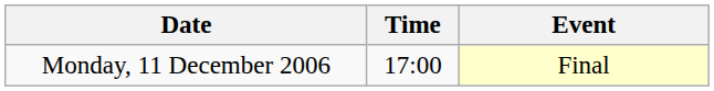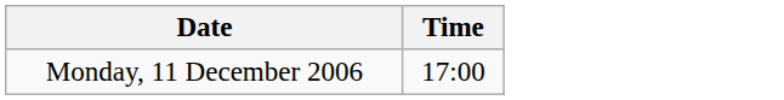 <table class = "wikitable" style="text-align:center;">
 <tr>
 <th width=220>Date</th>
 <th width=50>Time</th>
-<th width=150>Event</th>
 </tr>
 <tr>
 <td>Monday, 11 December 2006</td>
 <td>17:00</td>
-<td bgcolor=ffffcc>Final</td>
 </tr>
 </table>
